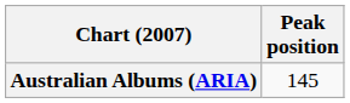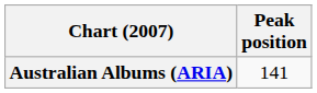 <table class="wikitable plainrowheaders">
 <tr>
 <th scope="col">Chart (2007)</th>
 <th scope="col">Peak<br>position</th>
 </tr>
 <tr>
 <th scope="row">Australian Albums (<a href='#'>ARIA</a>)</th>
-<td align="center">145</td>
+<td align="center">141</td>
 </tr>
 </table>
